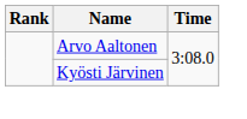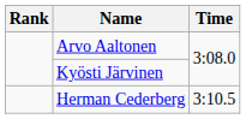 <table class="wikitable" style="text-align:center">
 <tr>
 <th>Rank</th>
 <th>Name</th>
 <th>Time</th>
 </tr>
 <tr>
 <td rowspan=2></td>
 <td align=left><a href='#'>Arvo Aaltonen</a></td>
 <td rowspan=2>3:08.0</td>
 </tr>
 <tr>
 <td align=left><a href='#'>Kyösti Järvinen</a></td>
 </tr>
+<tr>
+<td></td>
+<td align=left><a href='#'>Herman Cederberg</a></td>
+<td>3:10.5</td>
+</tr>
 </table>
